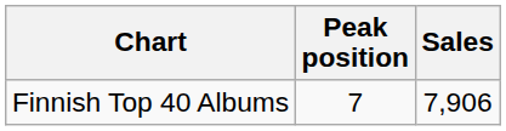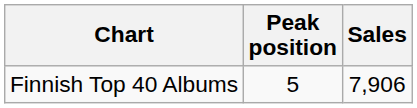 <table class="wikitable">
 <tr>
 <th>Chart</th>
 <th>Peak<br>position</th>
 <th>Sales</th>
 </tr>
 <tr>
 <td>Finnish Top 40 Albums</td>
-<td style="text-align:center;">7</td>
+<td style="text-align:center;">5</td>
 <td style="text-align:center;">7,906</td>
 </tr>
 </table>
